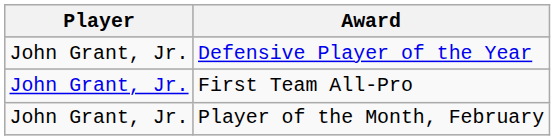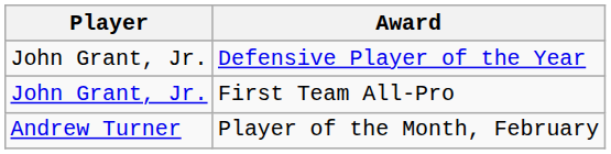 <table class="wikitable">
 <tr>
 <th>Player</th>
 <th>Award</th>
 </tr>
 <tr>
 <td>John Grant, Jr.</td>
 <td><a href='#'>Defensive Player of the Year</a></td>
 </tr>
 <tr>
 <td><a href='#'>John Grant, Jr.</a></td>
 <td>First Team All-Pro</td>
 </tr>
 <tr>
-<td>John Grant, Jr.</td>
+<td><a href='#'>Andrew Turner</a></td>
 <td>Player of the Month, February</td>
 </tr>
 </table>
